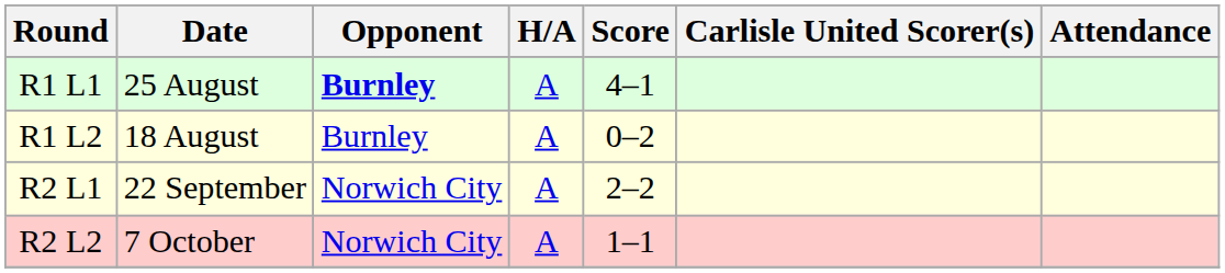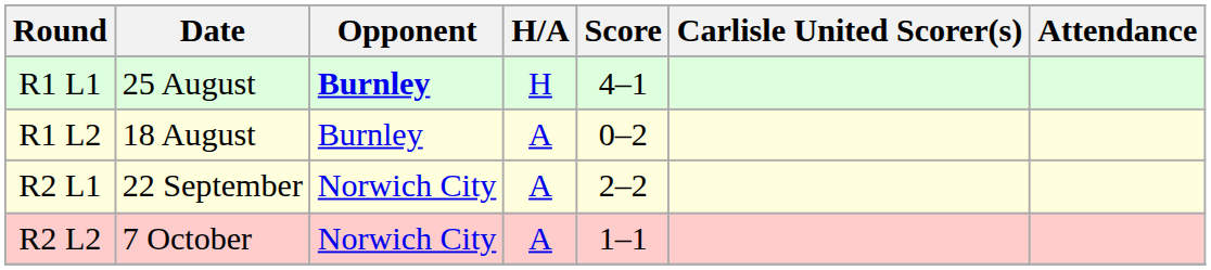 <table class="wikitable" style="text-align:center">
 <tr>
 <th>Round</th>
 <th>Date</th>
 <th>Opponent</th>
 <th>H/A</th>
 <th>Score</th>
 <th>Carlisle United Scorer(s)</th>
 <th>Attendance</th>
 </tr>
 <tr bgcolor=#ddffdd>
 <td>R1 L1</td>
 <td align=left>25 August</td>
 <td align=left><strong><a href='#'>Burnley</a></strong></td>
-<td><a href='#'>A</a></td>
+<td><a href='#'>H</a></td>
 <td>4–1</td>
 <td align=left></td>
 <td></td>
 </tr>
 <tr bgcolor=#ffffdd>
 <td>R1 L2</td>
 <td align=left>18 August</td>
 <td align=left><a href='#'>Burnley</a></td>
 <td><a href='#'>A</a></td>
 <td>0–2</td>
 <td align=left></td>
 <td></td>
 </tr>
 <tr bgcolor=#ffffdd>
 <td>R2 L1</td>
 <td align=left>22 September</td>
 <td align=left><a href='#'>Norwich City</a></td>
 <td><a href='#'>A</a></td>
 <td>2–2</td>
 <td align=left></td>
 <td></td>
 </tr>
 <tr bgcolor=#FFCCCC>
 <td>R2 L2</td>
 <td align=left>7 October</td>
 <td align=left><a href='#'>Norwich City</a></td>
 <td><a href='#'>A</a></td>
 <td>1–1</td>
 <td align=left></td>
 <td></td>
 </tr>
 <tr>
 </tr>
 </table>
